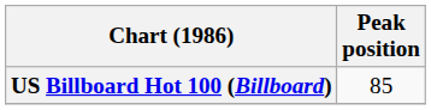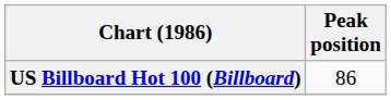 <table class="wikitable plainrowheaders" style="text-align:center;">
 <tr>
 <th scope="col">Chart (1986)</th>
 <th scope="col">Peak<br>position</th>
 </tr>
 <tr>
 <th scope="row">US <a href='#'>Billboard Hot 100</a> (<em><a href='#'>Billboard</a></em>)</th>
-<td align="center">85</td>
+<td align="center">86</td>
 </tr>
 <tr>
 </tr>
 </table>
